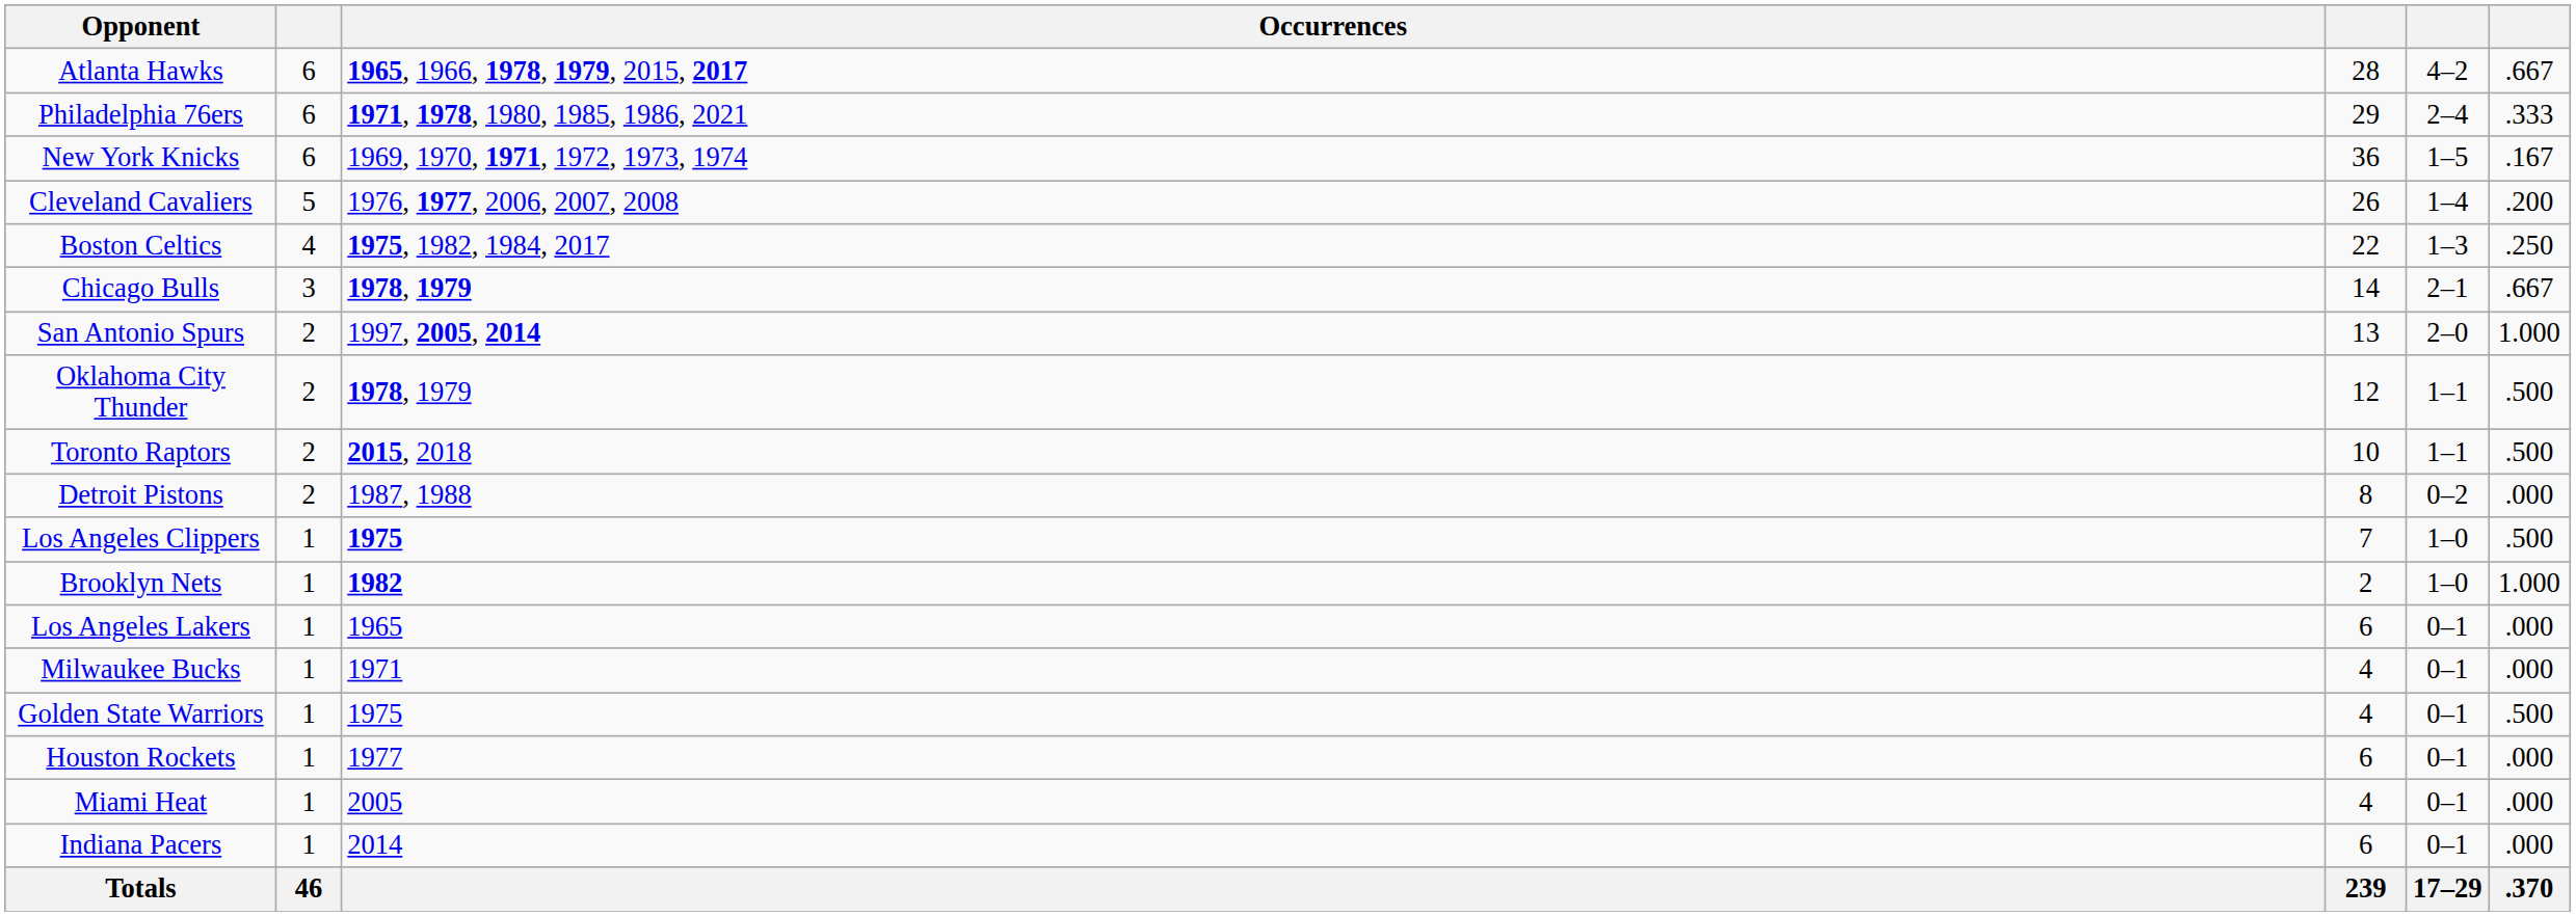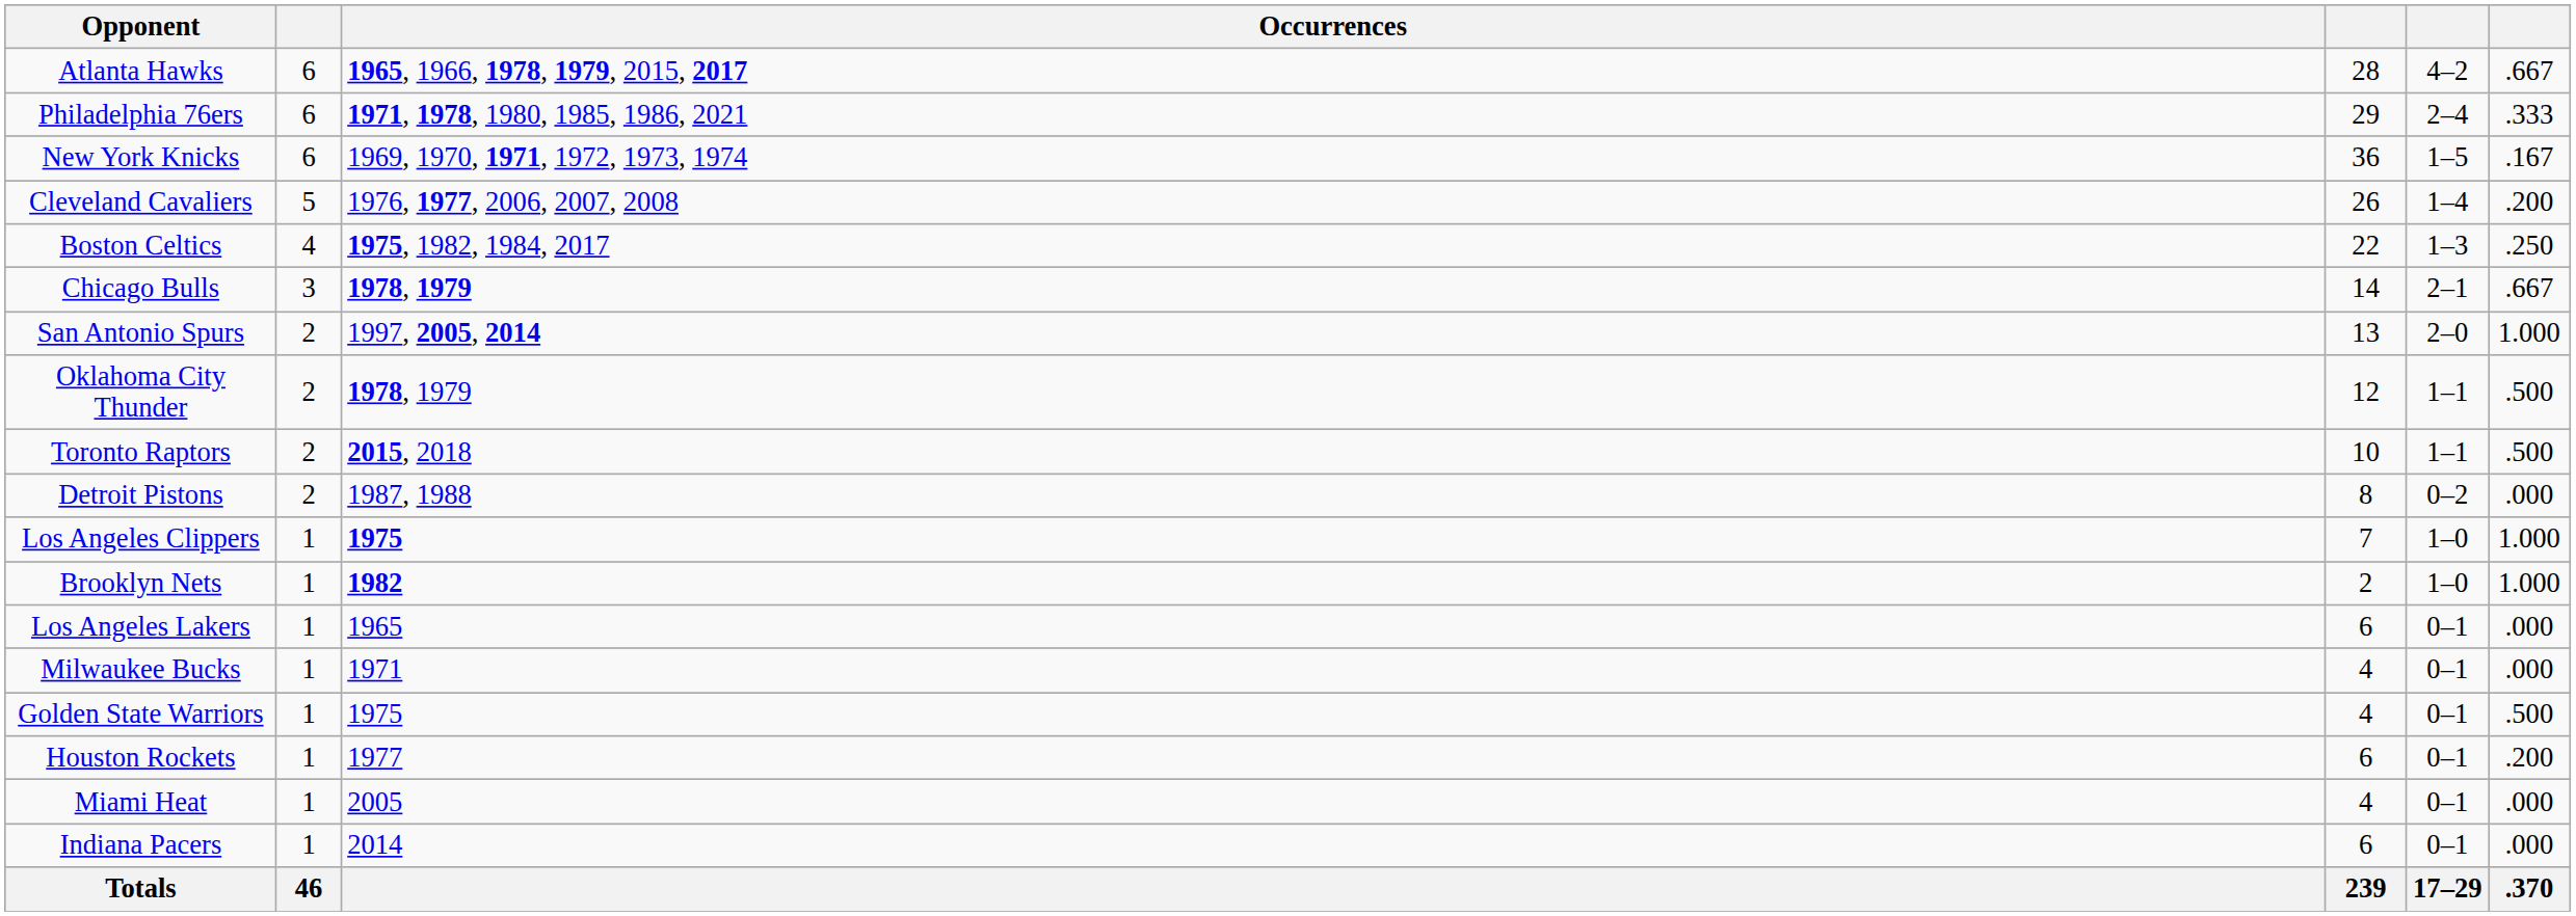 <table class="wikitable sortable" style="text-align: center; width: 75%;">
 <tr>
 <th width="150">Opponent</th>
 <th width="30"></th>
 <th>Occurrences</th>
 <th width="40"></th>
 <th width="40"></th>
 <th width="40"></th>
 </tr>
 <tr>
 <td><a href='#'>Atlanta Hawks</a></td>
 <td>6</td>
 <td align=left><strong><a href='#'>1965</a></strong>, <a href='#'>1966</a>, <strong><a href='#'>1978</a></strong>, <strong><a href='#'>1979</a></strong>, <a href='#'>2015</a>, <strong><a href='#'>2017</a></strong></td>
 <td>28</td>
 <td>4–2</td>
 <td>.667</td>
 </tr>
 <tr>
 <td><a href='#'>Philadelphia 76ers</a></td>
 <td>6</td>
 <td align=left><strong><a href='#'>1971</a></strong>, <strong><a href='#'>1978</a></strong>, <a href='#'>1980</a>, <a href='#'>1985</a>, <a href='#'>1986</a>, <a href='#'>2021</a></td>
 <td>29</td>
 <td>2–4</td>
 <td>.333</td>
 </tr>
 <tr>
 <td><a href='#'>New York Knicks</a></td>
 <td>6</td>
 <td align=left><a href='#'>1969</a>, <a href='#'>1970</a>, <strong><a href='#'>1971</a></strong>, <a href='#'>1972</a>, <a href='#'>1973</a>, <a href='#'>1974</a></td>
 <td>36</td>
 <td>1–5</td>
 <td>.167</td>
 </tr>
 <tr>
 <td><a href='#'>Cleveland Cavaliers</a></td>
 <td>5</td>
 <td align=left><a href='#'>1976</a>, <strong><a href='#'>1977</a></strong>, <a href='#'>2006</a>, <a href='#'>2007</a>, <a href='#'>2008</a></td>
 <td>26</td>
 <td>1–4</td>
 <td>.200</td>
 </tr>
 <tr>
 <td><a href='#'>Boston Celtics</a></td>
 <td>4</td>
 <td align=left><strong><a href='#'>1975</a></strong>, <a href='#'>1982</a>, <a href='#'>1984</a>, <a href='#'>2017</a></td>
 <td>22</td>
 <td>1–3</td>
 <td>.250</td>
 </tr>
 <tr>
 <td><a href='#'>Chicago Bulls</a></td>
 <td>3</td>
 <td align=left><strong><a href='#'>1978</a></strong>, <strong><a href='#'>1979</a></strong></td>
 <td>14</td>
 <td>2–1</td>
 <td>.667</td>
 </tr>
 <tr>
 <td><a href='#'>San Antonio Spurs</a></td>
 <td>2</td>
 <td align=left><a href='#'>1997</a>, <strong><a href='#'>2005</a></strong>, <strong><a href='#'>2014</a></strong></td>
 <td>13</td>
 <td>2–0</td>
 <td>1.000</td>
 </tr>
 <tr>
 <td><a href='#'>Oklahoma City Thunder</a></td>
 <td>2</td>
 <td align=left><strong><a href='#'>1978</a></strong>, <a href='#'>1979</a></td>
 <td>12</td>
 <td>1–1</td>
 <td>.500</td>
 </tr>
 <tr>
 <td><a href='#'>Toronto Raptors</a></td>
 <td>2</td>
 <td align=left><strong><a href='#'>2015</a></strong>, <a href='#'>2018</a></td>
 <td>10</td>
 <td>1–1</td>
 <td>.500</td>
 </tr>
 <tr>
 <td><a href='#'>Detroit Pistons</a></td>
 <td>2</td>
 <td align=left><a href='#'>1987</a>, <a href='#'>1988</a></td>
 <td>8</td>
 <td>0–2</td>
 <td>.000</td>
 </tr>
 <tr>
 <td><a href='#'>Los Angeles Clippers</a></td>
 <td>1</td>
 <td align=left><strong><a href='#'>1975</a></strong></td>
 <td>7</td>
 <td>1–0</td>
-<td>.500</td>
+<td>1.000</td>
 </tr>
 <tr>
 <td><a href='#'>Brooklyn Nets</a></td>
 <td>1</td>
 <td align=left><strong><a href='#'>1982</a></strong></td>
 <td>2</td>
 <td>1–0</td>
 <td>1.000</td>
 </tr>
 <tr>
 <td><a href='#'>Los Angeles Lakers</a></td>
 <td>1</td>
 <td align=left><a href='#'>1965</a></td>
 <td>6</td>
 <td>0–1</td>
 <td>.000</td>
 </tr>
 <tr>
 <td><a href='#'>Milwaukee Bucks</a></td>
 <td>1</td>
 <td align=left><a href='#'>1971</a></td>
 <td>4</td>
 <td>0–1</td>
 <td>.000</td>
 </tr>
 <tr>
 <td><a href='#'>Golden State Warriors</a></td>
 <td>1</td>
 <td align=left><a href='#'>1975</a></td>
 <td>4</td>
 <td>0–1</td>
 <td>.500</td>
 </tr>
 <tr>
 <td><a href='#'>Houston Rockets</a></td>
 <td>1</td>
 <td align=left><a href='#'>1977</a></td>
 <td>6</td>
 <td>0–1</td>
-<td>.000</td>
+<td>.200</td>
 </tr>
 <tr>
 <td><a href='#'>Miami Heat</a></td>
 <td>1</td>
 <td align=left><a href='#'>2005</a></td>
 <td>4</td>
 <td>0–1</td>
 <td>.000</td>
 </tr>
 <tr>
 <td><a href='#'>Indiana Pacers</a></td>
 <td>1</td>
 <td align=left><a href='#'>2014</a></td>
 <td>6</td>
 <td>0–1</td>
 <td>.000</td>
 </tr>
 <tr>
 <th width="150">Totals</th>
 <th width="30">46</th>
 <th></th>
 <th width="40">239</th>
 <th width="40">17–29</th>
 <th width="40">.370</th>
 </tr>
 </table>
